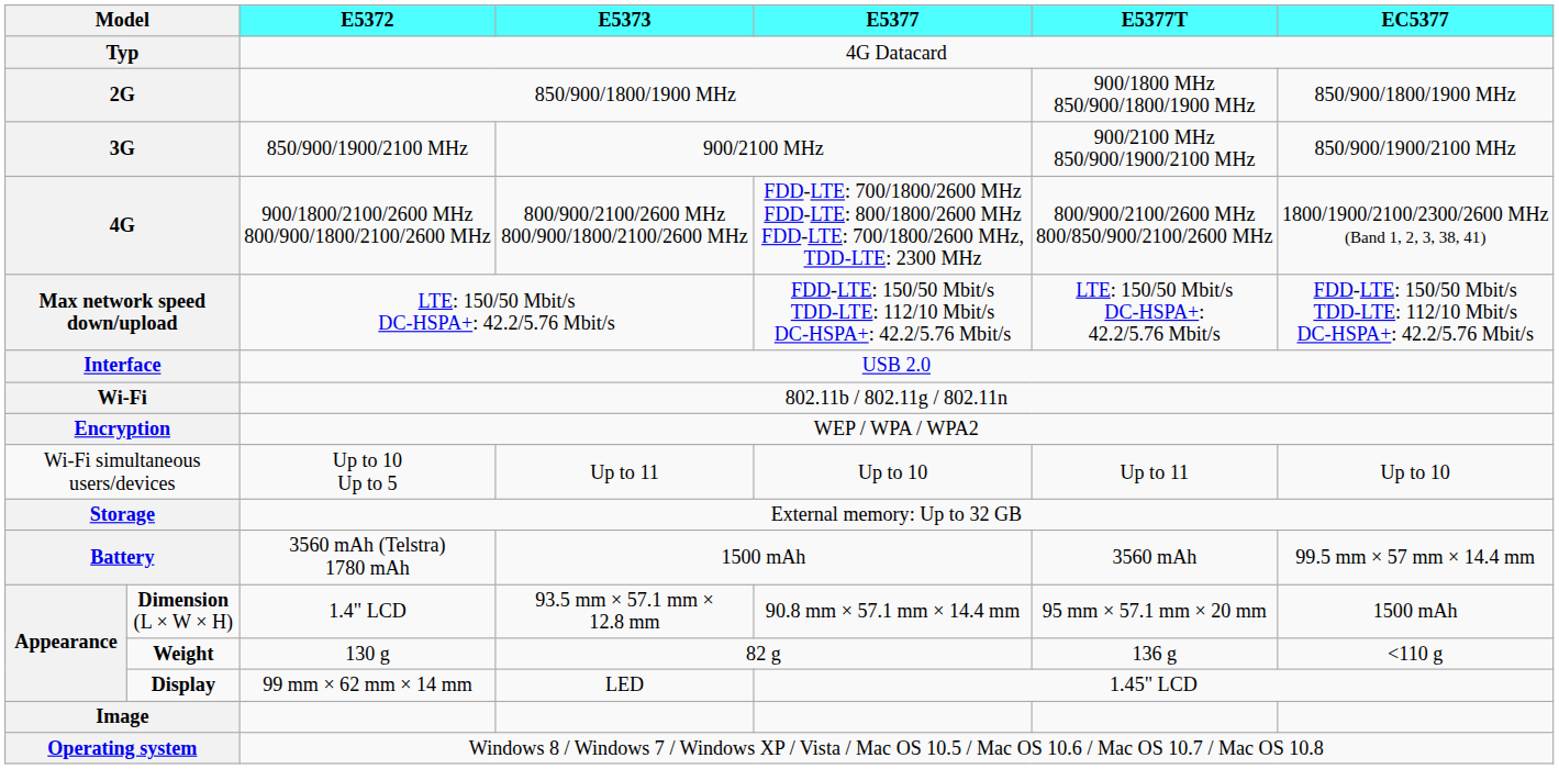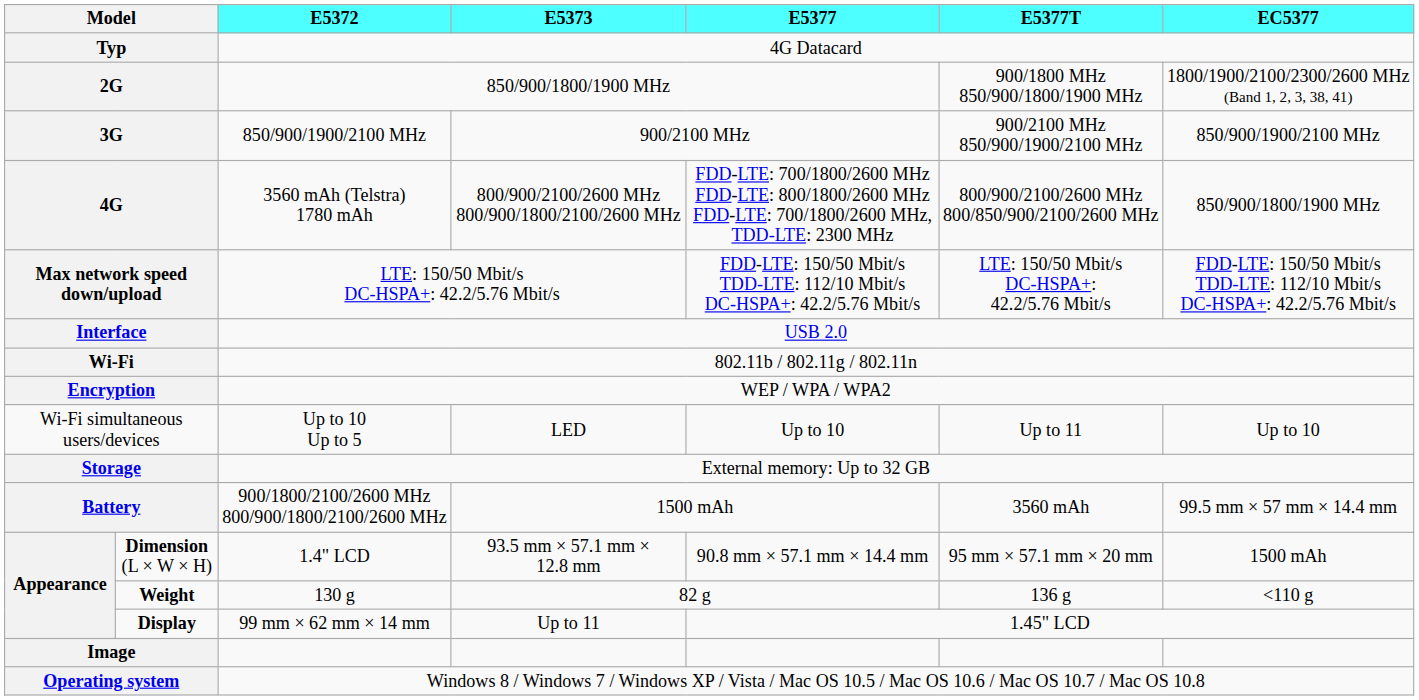 <table class="wikitable" style="text-align:center">
 <tr>
 <th colspan="2" style="background:#silver">Model</th>
 <th style="background:rgb(30%,100%,100%);">E5372</th>
 <th style="background:rgb(30%,100%,100%);">E5373</th>
 <th style="background:rgb(30%,100%,100%);">E5377</th>
 <th style="background:rgb(30%,100%,100%);">E5377T</th>
 <th style="background:rgb(30%,100%,100%);">EC5377</th>
 </tr>
 <tr>
 <th colspan="2" >Typ</th>
 <td colspan=5>4G Datacard</td>
 </tr>
 <tr>
 <th colspan="2" >2G</th>
 <td colspan=3>850/900/1800/1900 MHz</td>
 <td>900/1800 MHz<br>850/900/1800/1900 MHz</td>
-<td>850/900/1800/1900 MHz</td>
+<td>1800/1900/2100/2300/2600 MHz<br><small>(Band 1, 2, 3, 38, 41)</small></td>
 </tr>
 <tr>
 <th colspan="2" >3G</th>
 <td>850/900/1900/2100 MHz</td>
 <td colspan=2>900/2100 MHz</td>
 <td>900/2100 MHz<br>850/900/1900/2100 MHz</td>
 <td>850/900/1900/2100 MHz</td>
 </tr>
 <tr>
 <th colspan="2" >4G</th>
-<td>900/1800/2100/2600 MHz<br> 800/900/1800/2100/2600 MHz</td>
+<td>3560 mAh (Telstra)<br>1780 mAh</td>
 <td>800/900/2100/2600 MHz<br>800/900/1800/2100/2600 MHz</td>
 <td><a href='#'>FDD</a>-<a href='#'>LTE</a>: 700/1800/2600 MHz<br><a href='#'>FDD</a>-<a href='#'>LTE</a>: 800/1800/2600 MHz<br><a href='#'>FDD</a>-<a href='#'>LTE</a>: 700/1800/2600 MHz, <a href='#'>TDD-LTE</a>: 2300 MHz</td>
 <td>800/900/2100/2600 MHz<br>800/850/900/2100/2600 MHz</td>
-<td>1800/1900/2100/2300/2600 MHz<br><small>(Band 1, 2, 3, 38, 41)</small></td>
+<td>850/900/1800/1900 MHz</td>
 </tr>
 <tr>
 <th colspan="2" >Max network speed<br>down/upload</th>
 <td colspan=2><a href='#'>LTE</a>: 150/50 Mbit/s<br><a href='#'>DC-HSPA+</a>: 42.2/5.76 Mbit/s</td>
 <td><a href='#'>FDD</a>-<a href='#'>LTE</a>: 150/50 Mbit/s<br><a href='#'>TDD-LTE</a>: 112/10 Mbit/s<br><a href='#'>DC-HSPA+</a>: 42.2/5.76 Mbit/s</td>
 <td><a href='#'>LTE</a>: 150/50 Mbit/s<br><a href='#'>DC-HSPA+</a>: 42.2/5.76 Mbit/s</td>
 <td style="text-align: center;"><a href='#'>FDD</a>-<a href='#'>LTE</a>: 150/50 Mbit/s<br><a href='#'>TDD-LTE</a>: 112/10 Mbit/s<br><a href='#'>DC-HSPA+</a>: 42.2/5.76 Mbit/s</td>
 </tr>
 <tr>
 <th colspan="2" ><a href='#'>Interface</a></th>
 <td colspan=5><a href='#'>USB 2.0</a></td>
 </tr>
 <tr>
 <th colspan="2" >Wi-Fi</th>
 <td colspan=5>802.11b / 802.11g / 802.11n</td>
 </tr>
 <tr>
 <th colspan="2" ><a href='#'>Encryption</a></th>
 <td colspan=5>WEP / WPA / WPA2</td>
 </tr>
 <tr>
 <td colspan="2" >Wi-Fi simultaneous users/devices</td>
 <td>Up to 10<br>Up to 5</td>
-<td>Up to 11</td>
+<td>LED</td>
 <td>Up to 10</td>
 <td>Up to 11</td>
 <td>Up to 10</td>
 </tr>
 <tr>
 <th colspan="2" ><a href='#'>Storage</a></th>
 <td colspan=5>External memory: Up to 32 GB</td>
 </tr>
 <tr>
 <th colspan="2" ><a href='#'>Battery</a></th>
-<td>3560 mAh (Telstra)<br>1780 mAh</td>
+<td>900/1800/2100/2600 MHz<br> 800/900/1800/2100/2600 MHz</td>
 <td colspan=2>1500 mAh</td>
 <td>3560 mAh</td>
 <td>99.5 mm × 57 mm × 14.4 mm</td>
 </tr>
 <tr>
 <th rowspan="3" >Appearance</th>
 <td><strong>Dimension</strong><br>(L × W × H)</td>
 <td>1.4" LCD</td>
 <td>93.5 mm × 57.1 mm × 12.8 mm</td>
 <td>90.8 mm × 57.1 mm × 14.4 mm</td>
 <td>95 mm × 57.1 mm × 20 mm</td>
 <td>1500 mAh</td>
 </tr>
 <tr>
 <td><strong>Weight</strong></td>
 <td>130 g</td>
 <td colspan=2>82 g</td>
 <td>136 g</td>
 <td><110 g</td>
 </tr>
 <tr>
 <td><strong>Display</strong></td>
 <td>99 mm × 62 mm × 14 mm</td>
-<td>LED</td>
+<td>Up to 11</td>
 <td colspan=3>1.45" LCD</td>
 </tr>
 <tr>
 <th colspan="2" >Image</th>
 <td></td>
 <td></td>
 <td></td>
 <td></td>
 <td></td>
 </tr>
 <tr>
 <th colspan="2" ><a href='#'>Operating system</a></th>
 <td colspan=5>Windows 8 / Windows 7 / Windows XP / Vista / Mac OS 10.5 / Mac OS 10.6 / Mac OS 10.7 / Mac OS 10.8</td>
 </tr>
 </table>
